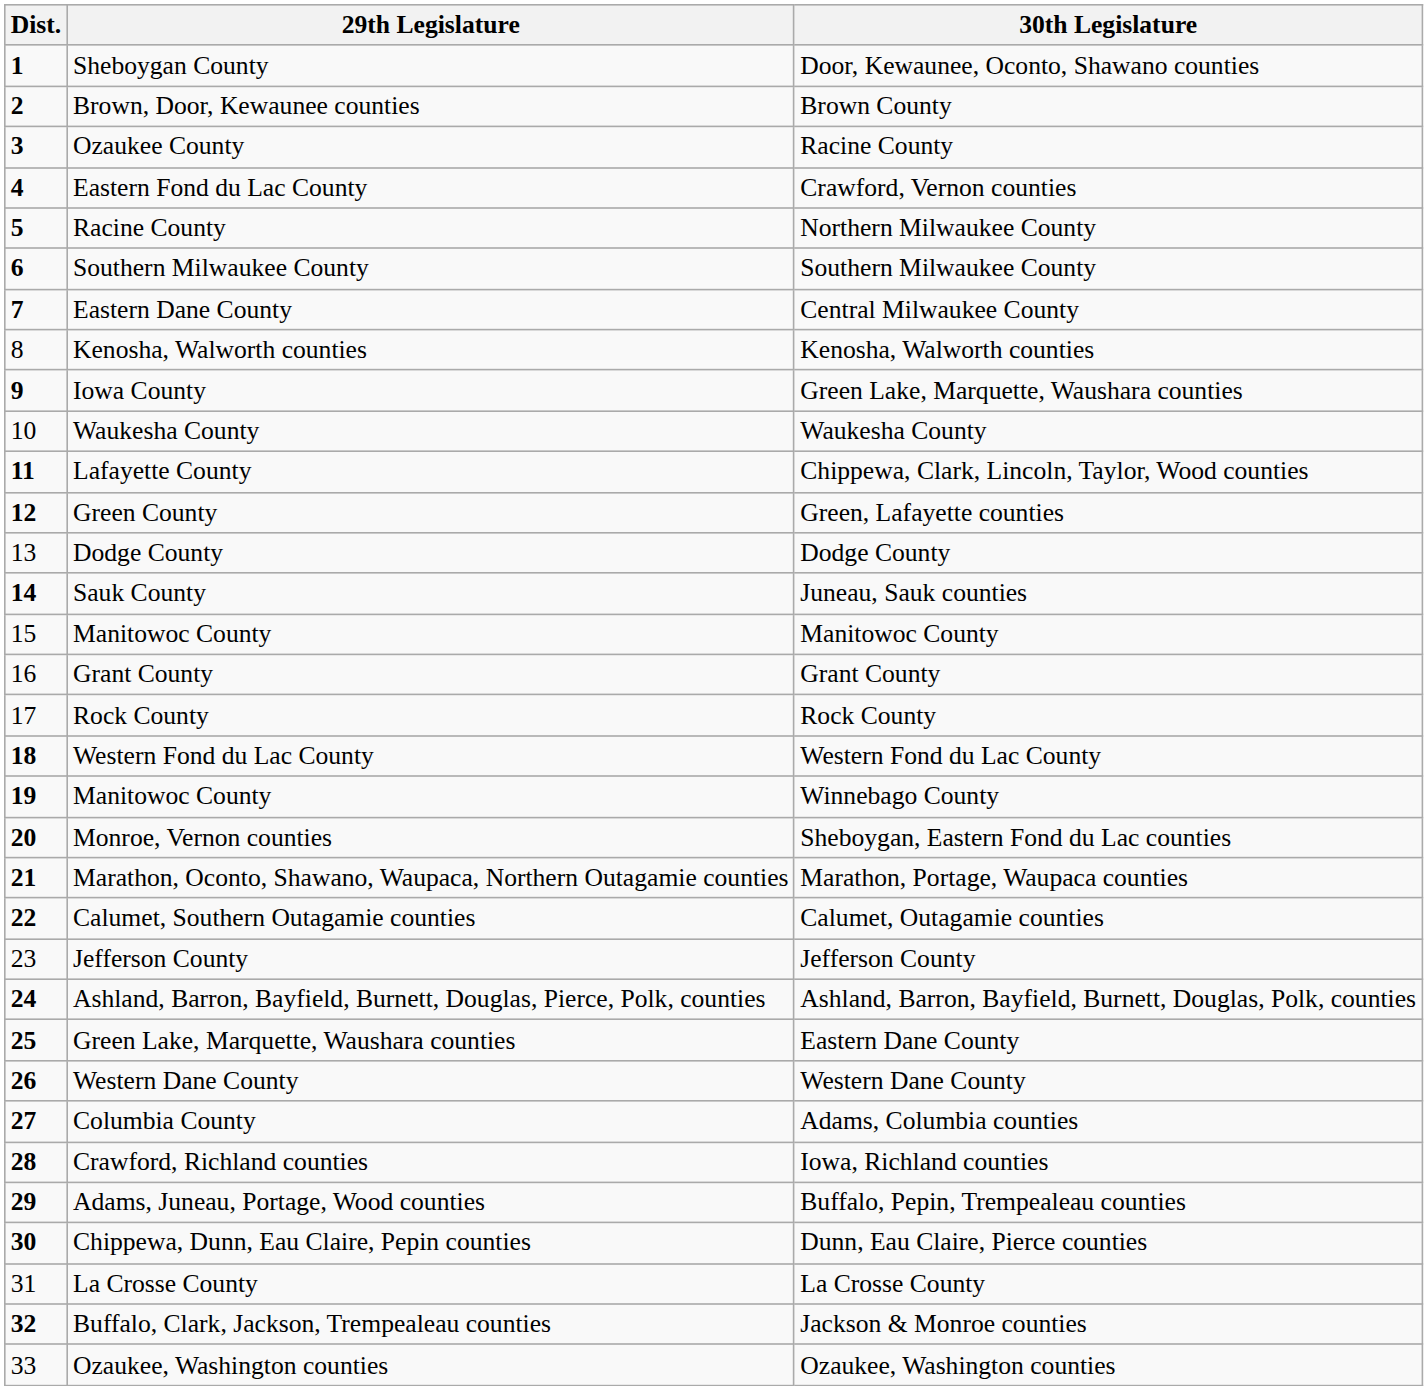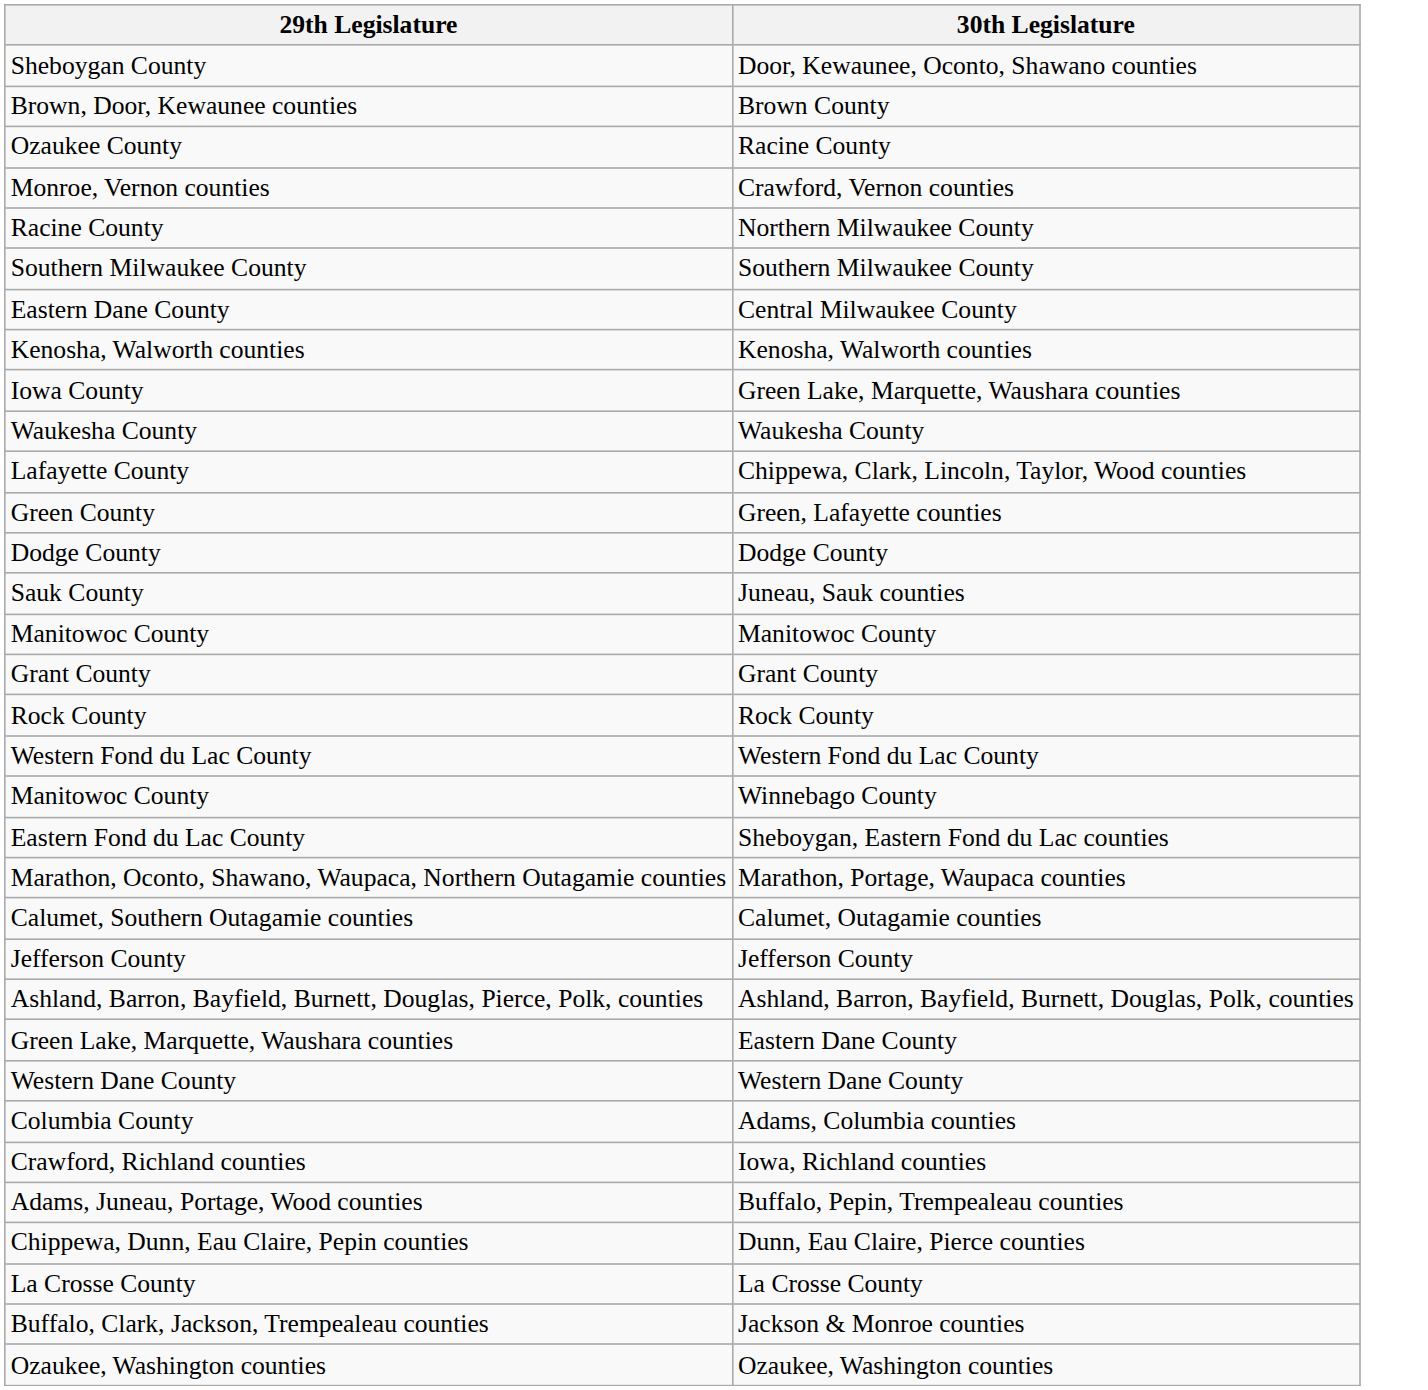 <table class="wikitable">
 <tr>
-<th>Dist.</th>
 <th>29th Legislature</th>
 <th>30th Legislature</th>
 </tr>
 <tr>
-<td><strong>1</strong></td>
 <td>Sheboygan County</td>
 <td>Door, Kewaunee, Oconto, Shawano counties</td>
 </tr>
 <tr>
-<td><strong>2</strong></td>
 <td>Brown, Door, Kewaunee counties</td>
 <td>Brown County</td>
 </tr>
 <tr>
-<td><strong>3</strong></td>
 <td>Ozaukee County</td>
 <td>Racine County</td>
 </tr>
 <tr>
-<td><strong>4</strong></td>
-<td>Eastern Fond du Lac County</td>
+<td>Monroe, Vernon counties</td>
 <td>Crawford, Vernon counties</td>
 </tr>
 <tr>
-<td><strong>5</strong></td>
 <td>Racine County</td>
 <td>Northern Milwaukee County</td>
 </tr>
 <tr>
-<td><strong>6</strong></td>
 <td>Southern Milwaukee County</td>
 <td>Southern Milwaukee County</td>
 </tr>
 <tr>
-<td><strong>7</strong></td>
 <td>Eastern Dane County</td>
 <td>Central Milwaukee County</td>
 </tr>
 <tr>
-<td>8</td>
 <td>Kenosha, Walworth counties</td>
 <td>Kenosha, Walworth counties</td>
 </tr>
 <tr>
-<td><strong>9</strong></td>
 <td>Iowa County</td>
 <td>Green Lake, Marquette, Waushara counties</td>
 </tr>
 <tr>
-<td>10</td>
 <td>Waukesha County</td>
 <td>Waukesha County</td>
 </tr>
 <tr>
-<td><strong>11</strong></td>
 <td>Lafayette County</td>
 <td>Chippewa, Clark, Lincoln, Taylor, Wood counties</td>
 </tr>
 <tr>
-<td><strong>12</strong></td>
 <td>Green County</td>
 <td>Green, Lafayette counties</td>
 </tr>
 <tr>
-<td>13</td>
 <td>Dodge County</td>
 <td>Dodge County</td>
 </tr>
 <tr>
-<td><strong>14</strong></td>
 <td>Sauk County</td>
 <td>Juneau, Sauk counties</td>
 </tr>
 <tr>
-<td>15</td>
 <td>Manitowoc County</td>
 <td>Manitowoc County</td>
 </tr>
 <tr>
-<td>16</td>
 <td>Grant County</td>
 <td>Grant County</td>
 </tr>
 <tr>
-<td>17</td>
 <td>Rock County</td>
 <td>Rock County</td>
 </tr>
 <tr>
-<td><strong>18</strong></td>
 <td>Western Fond du Lac County</td>
 <td>Western Fond du Lac County</td>
 </tr>
 <tr>
-<td><strong>19</strong></td>
 <td>Manitowoc County</td>
 <td>Winnebago County</td>
 </tr>
 <tr>
-<td><strong>20</strong></td>
-<td>Monroe, Vernon counties</td>
+<td>Eastern Fond du Lac County</td>
 <td>Sheboygan, Eastern Fond du Lac counties</td>
 </tr>
 <tr>
-<td><strong>21</strong></td>
 <td>Marathon, Oconto, Shawano, Waupaca, Northern Outagamie counties</td>
 <td>Marathon, Portage, Waupaca counties</td>
 </tr>
 <tr>
-<td><strong>22</strong></td>
 <td>Calumet, Southern Outagamie counties</td>
 <td>Calumet, Outagamie counties</td>
 </tr>
 <tr>
-<td>23</td>
 <td>Jefferson County</td>
 <td>Jefferson County</td>
 </tr>
 <tr>
-<td><strong>24</strong></td>
 <td>Ashland, Barron, Bayfield, Burnett, Douglas, Pierce, Polk,  counties</td>
 <td>Ashland, Barron, Bayfield, Burnett, Douglas, Polk,  counties</td>
 </tr>
 <tr>
-<td><strong>25</strong></td>
 <td>Green Lake, Marquette, Waushara counties</td>
 <td>Eastern Dane County</td>
 </tr>
 <tr>
-<td><strong>26</strong></td>
 <td>Western Dane County</td>
 <td>Western Dane County</td>
 </tr>
 <tr>
-<td><strong>27</strong></td>
 <td>Columbia County</td>
 <td>Adams, Columbia counties</td>
 </tr>
 <tr>
-<td><strong>28</strong></td>
 <td>Crawford, Richland counties</td>
 <td>Iowa, Richland counties</td>
 </tr>
 <tr>
-<td><strong>29</strong></td>
 <td>Adams, Juneau, Portage, Wood counties</td>
 <td>Buffalo, Pepin, Trempealeau counties</td>
 </tr>
 <tr>
-<td><strong>30</strong></td>
 <td>Chippewa, Dunn, Eau Claire, Pepin counties</td>
 <td>Dunn, Eau Claire, Pierce counties</td>
 </tr>
 <tr>
-<td>31</td>
 <td>La Crosse County</td>
 <td>La Crosse County</td>
 </tr>
 <tr>
-<td><strong>32</strong></td>
 <td>Buffalo, Clark, Jackson, Trempealeau counties</td>
 <td>Jackson & Monroe counties</td>
 </tr>
 <tr>
-<td>33</td>
 <td>Ozaukee, Washington counties</td>
 <td>Ozaukee, Washington counties</td>
 </tr>
 </table>
